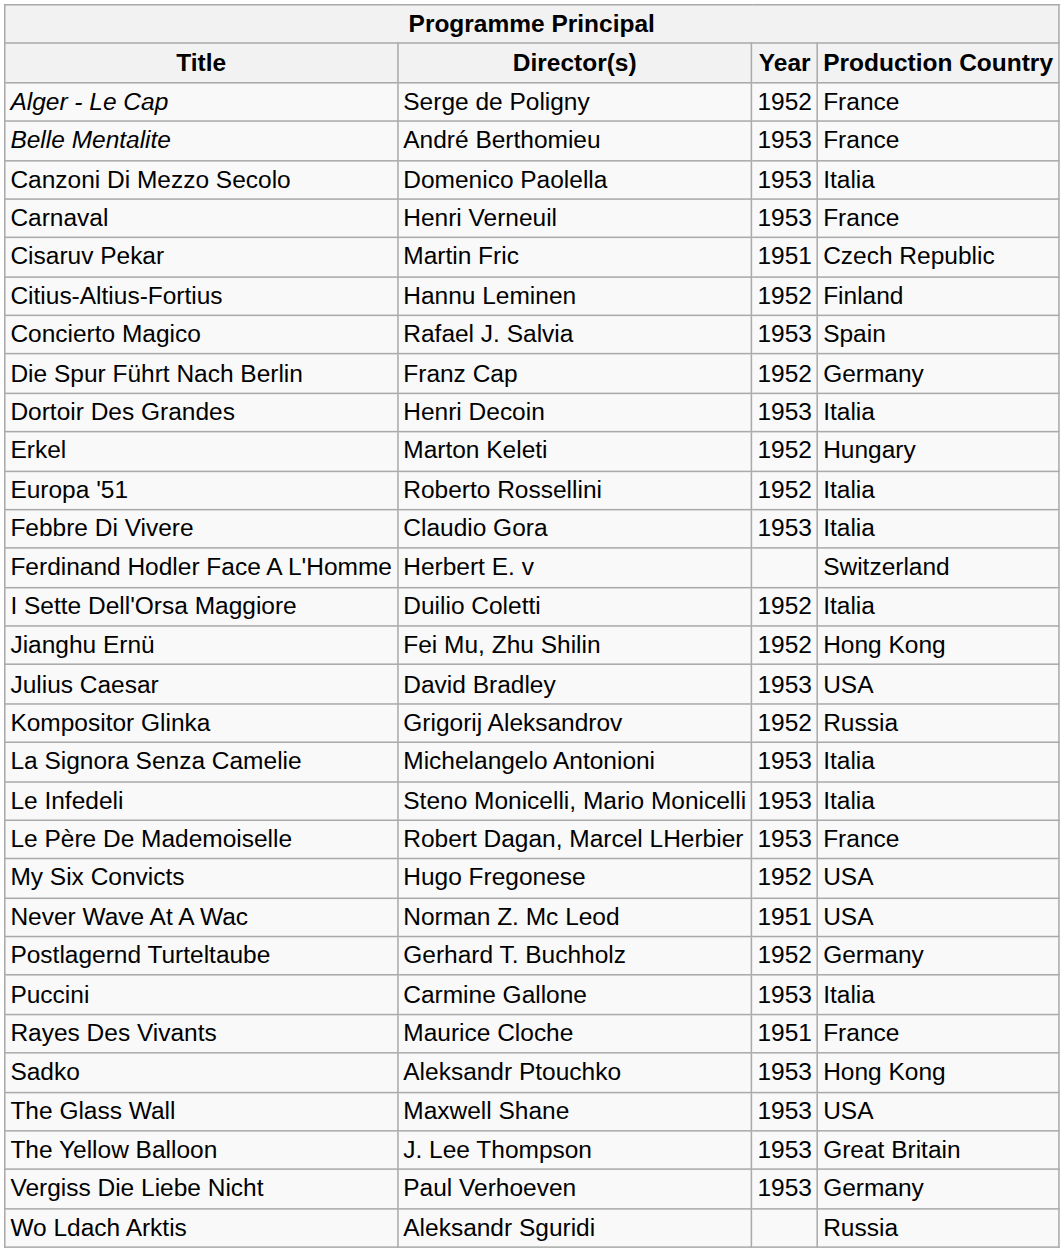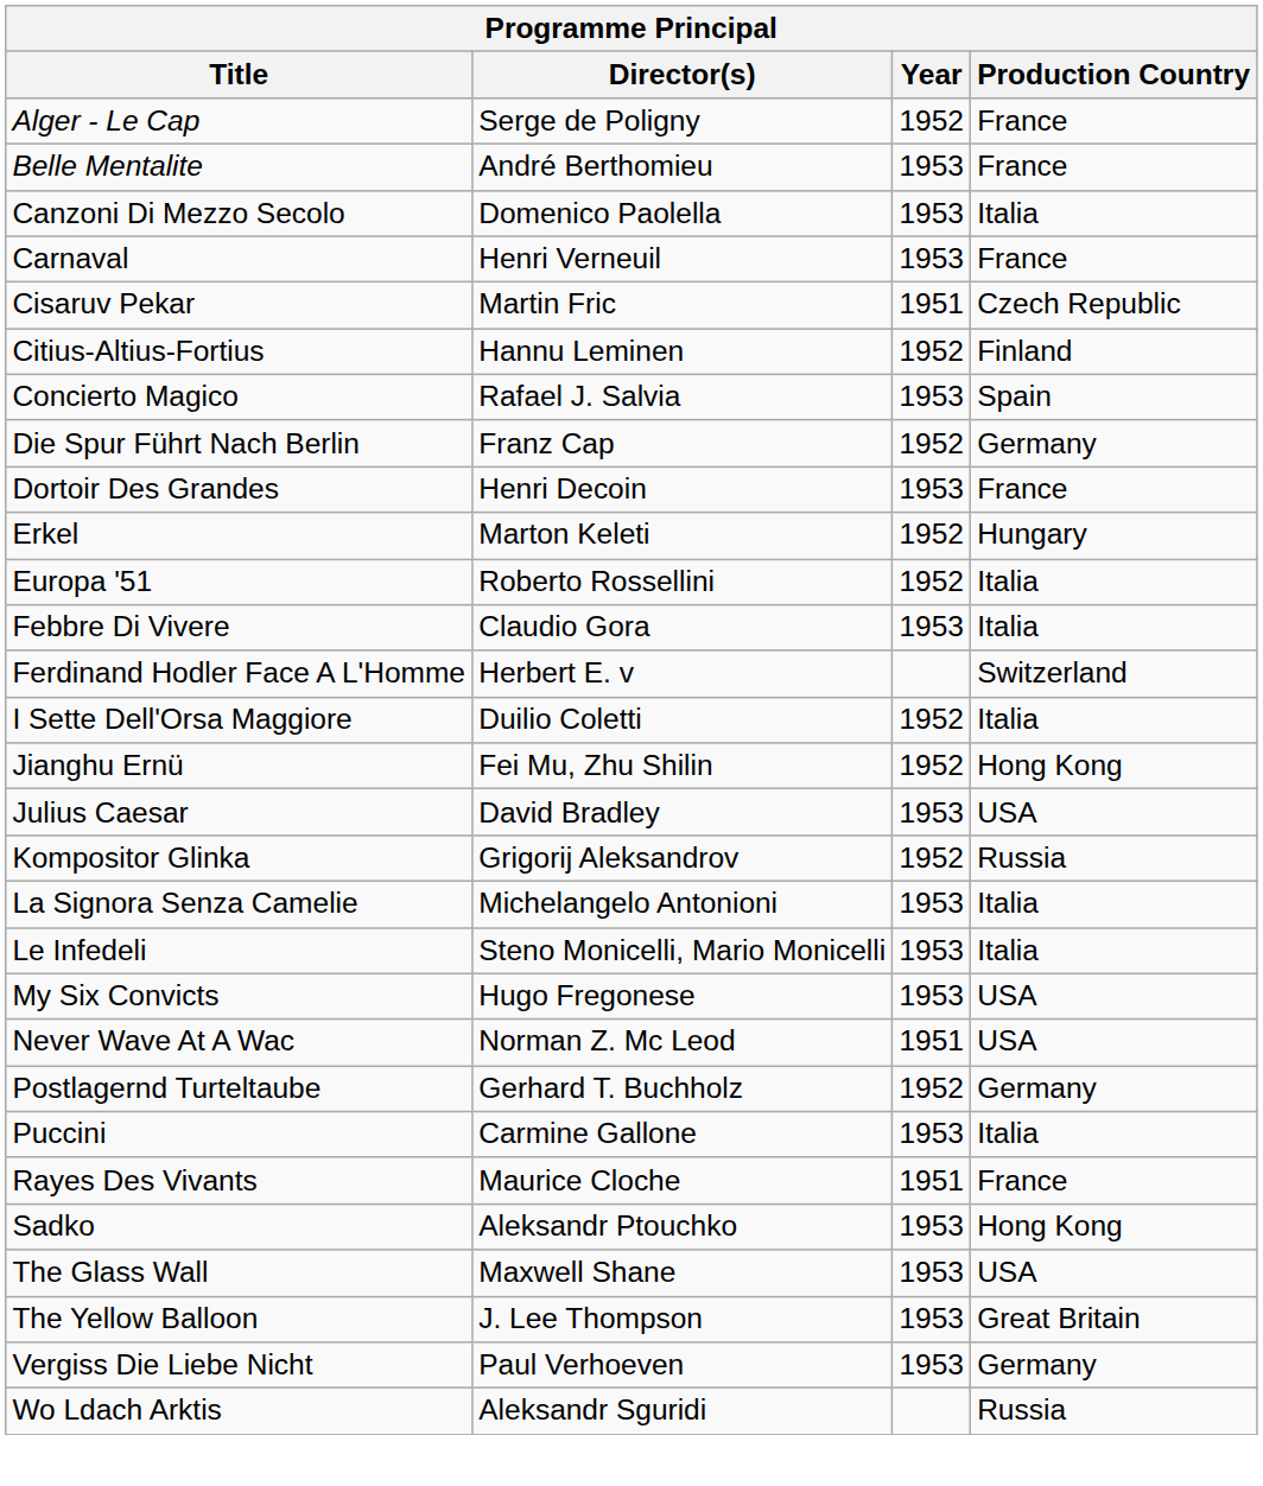 <table class="wikitable">
 <tr>
 <th colspan="4">Programme Principal</th>
 </tr>
 <tr>
 <th>Title</th>
 <th>Director(s)</th>
 <th>Year</th>
 <th>Production Country</th>
 </tr>
 <tr>
 <td><em>Alger - Le Cap</em></td>
 <td>Serge de Poligny</td>
 <td>1952</td>
 <td>France</td>
 </tr>
 <tr>
 <td><em>Belle Mentalite<strong></td>
 <td>André Berthomieu</td>
 <td>1953</td>
 <td>France</td>
 </tr>
 <tr>
 <td></em>Canzoni Di Mezzo Secolo<em></td>
 <td>Domenico Paolella</td>
 <td>1953</td>
 <td>Italia</td>
 </tr>
 <tr>
 <td></em>Carnaval<em></td>
 <td>Henri Verneuil</td>
 <td>1953</td>
 <td>France</td>
 </tr>
 <tr>
 <td></em>Cisaruv Pekar<em></td>
 <td>Martin Fric</td>
 <td>1951</td>
 <td>Czech Republic</td>
 </tr>
 <tr>
 <td></em>Citius-Altius-Fortius<em></td>
 <td>Hannu Leminen</td>
 <td>1952</td>
 <td>Finland</td>
 </tr>
 <tr>
 <td></em>Concierto Magico<em></td>
 <td>Rafael J. Salvia</td>
 <td>1953</td>
 <td>Spain</td>
 </tr>
 <tr>
 <td></em>Die Spur Führt Nach Berlin<em></td>
 <td>Franz Cap</td>
 <td>1952</td>
 <td>Germany</td>
 </tr>
 <tr>
 <td></em>Dortoir Des Grandes<em></td>
 <td>Henri Decoin</td>
 <td>1953</td>
-<td>Italia</td>
+<td>France</td>
 </tr>
 <tr>
 <td></em>Erkel<em></td>
 <td>Marton Keleti</td>
 <td>1952</td>
 <td>Hungary</td>
 </tr>
 <tr>
 <td></em>Europa '51<em></td>
 <td>Roberto Rossellini</td>
 <td>1952</td>
 <td>Italia</td>
 </tr>
 <tr>
 <td></em>Febbre Di Vivere<em></td>
 <td>Claudio Gora</td>
 <td>1953</td>
 <td>Italia</td>
 </tr>
 <tr>
 <td></em>Ferdinand Hodler Face A L'Homme<em></td>
 <td>Herbert E. v</td>
 <td></td>
 <td>Switzerland</td>
 </tr>
 <tr>
 <td></em>I Sette Dell'Orsa Maggiore<em></td>
 <td>Duilio Coletti</td>
 <td>1952</td>
 <td>Italia</td>
 </tr>
 <tr>
 <td></em>Jianghu Ernü<em></td>
 <td>Fei Mu, Zhu Shilin</td>
 <td>1952</td>
 <td>Hong Kong</td>
 </tr>
 <tr>
 <td></em>Julius Caesar<em></td>
 <td>David Bradley</td>
 <td>1953</td>
 <td>USA</td>
 </tr>
 <tr>
 <td></em>Kompositor Glinka<em></td>
 <td>Grigorij Aleksandrov</td>
 <td>1952</td>
 <td>Russia</td>
 </tr>
 <tr>
 <td></em>La Signora Senza Camelie<em></td>
 <td>Michelangelo Antonioni</td>
 <td>1953</td>
 <td>Italia</td>
 </tr>
 <tr>
 <td></em>Le Infedeli<em></td>
 <td>Steno Monicelli, Mario Monicelli</td>
 <td>1953</td>
 <td>Italia</td>
 </tr>
 <tr>
-<td></em>Le Père De Mademoiselle<em></td>
-<td>Robert Dagan, Marcel LHerbier</td>
-<td>1953</td>
-<td>France</td>
-</tr>
-<tr>
 <td></em>My Six Convicts<em></td>
 <td>Hugo Fregonese</td>
-<td>1952</td>
+<td>1953</td>
 <td>USA</td>
 </tr>
 <tr>
 <td></em>Never Wave At A Wac<em></td>
 <td>Norman Z. Mc Leod</td>
 <td>1951</td>
 <td>USA</td>
 </tr>
 <tr>
 <td></em>Postlagernd Turteltaube<em></td>
 <td>Gerhard T. Buchholz</td>
 <td>1952</td>
 <td>Germany</td>
 </tr>
 <tr>
 <td></em>Puccini<em></td>
 <td>Carmine Gallone</td>
 <td>1953</td>
 <td>Italia</td>
 </tr>
 <tr>
 <td></em>Rayes Des Vivants<em></td>
 <td>Maurice Cloche</td>
 <td>1951</td>
 <td>France</td>
 </tr>
 <tr>
 <td></em>Sadko<em></td>
 <td>Aleksandr Ptouchko</td>
 <td>1953</td>
 <td>Hong Kong</td>
 </tr>
 <tr>
 <td></em>The Glass Wall<em></td>
 <td>Maxwell Shane</td>
 <td>1953</td>
 <td>USA</td>
 </tr>
 <tr>
 <td></em>The Yellow Balloon<em></td>
 <td>J. Lee Thompson</td>
 <td>1953</td>
 <td>Great Britain</td>
 </tr>
 <tr>
 <td></em>Vergiss Die Liebe Nicht<em></td>
 <td>Paul Verhoeven</td>
 <td>1953</td>
 <td>Germany</td>
 </tr>
 <tr>
 <td></em>Wo Ldach Arktis<em></td>
 <td>Aleksandr Sguridi</td>
 <td></td>
 <td>Russia</td>
 </tr>
 </table>
